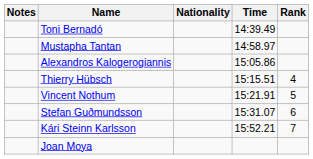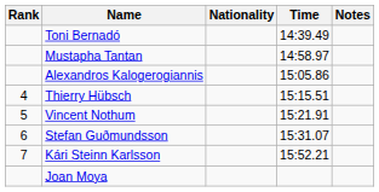 <table class="wikitable sortable" style="text-align:center; font-size:95%">
 <tr>
-<th>Notes</th>
+<th>Rank</th>
 <th>Name</th>
 <th>Nationality</th>
 <th>Time</th>
-<th>Rank</th>
+<th>Notes</th>
 </tr>
 <tr>
 <td></td>
 <td align=left><a href='#'>Toni Bernadó</a></td>
 <td align=left></td>
 <td>14:39.49</td>
 <td></td>
 </tr>
 <tr>
 <td></td>
 <td align=left><a href='#'>Mustapha Tantan</a></td>
 <td align=left></td>
 <td>14:58.97</td>
 <td></td>
 </tr>
 <tr>
 <td></td>
 <td align=left><a href='#'>Alexandros Kalogerogiannis</a></td>
 <td align=left></td>
 <td>15:05.86</td>
 <td></td>
 </tr>
 <tr>
-<td></td>
+<td>4</td>
 <td align=left><a href='#'>Thierry Hübsch</a></td>
 <td align=left></td>
 <td>15:15.51</td>
-<td>4</td>
+<td></td>
 </tr>
 <tr>
-<td></td>
+<td>5</td>
 <td align=left><a href='#'>Vincent Nothum</a></td>
 <td align=left></td>
 <td>15:21.91</td>
-<td>5</td>
+<td></td>
 </tr>
 <tr>
-<td></td>
+<td>6</td>
 <td align=left><a href='#'>Stefan Guðmundsson</a></td>
 <td align=left></td>
 <td>15:31.07</td>
-<td>6</td>
+<td></td>
 </tr>
 <tr>
-<td></td>
+<td>7</td>
 <td align=left><a href='#'>Kári Steinn Karlsson</a></td>
 <td align=left></td>
 <td>15:52.21</td>
-<td>7</td>
+<td></td>
 </tr>
 <tr>
 <td></td>
 <td align=left><a href='#'>Joan Moya</a></td>
 <td align=left></td>
 <td></td>
 <td></td>
 </tr>
 </table>
